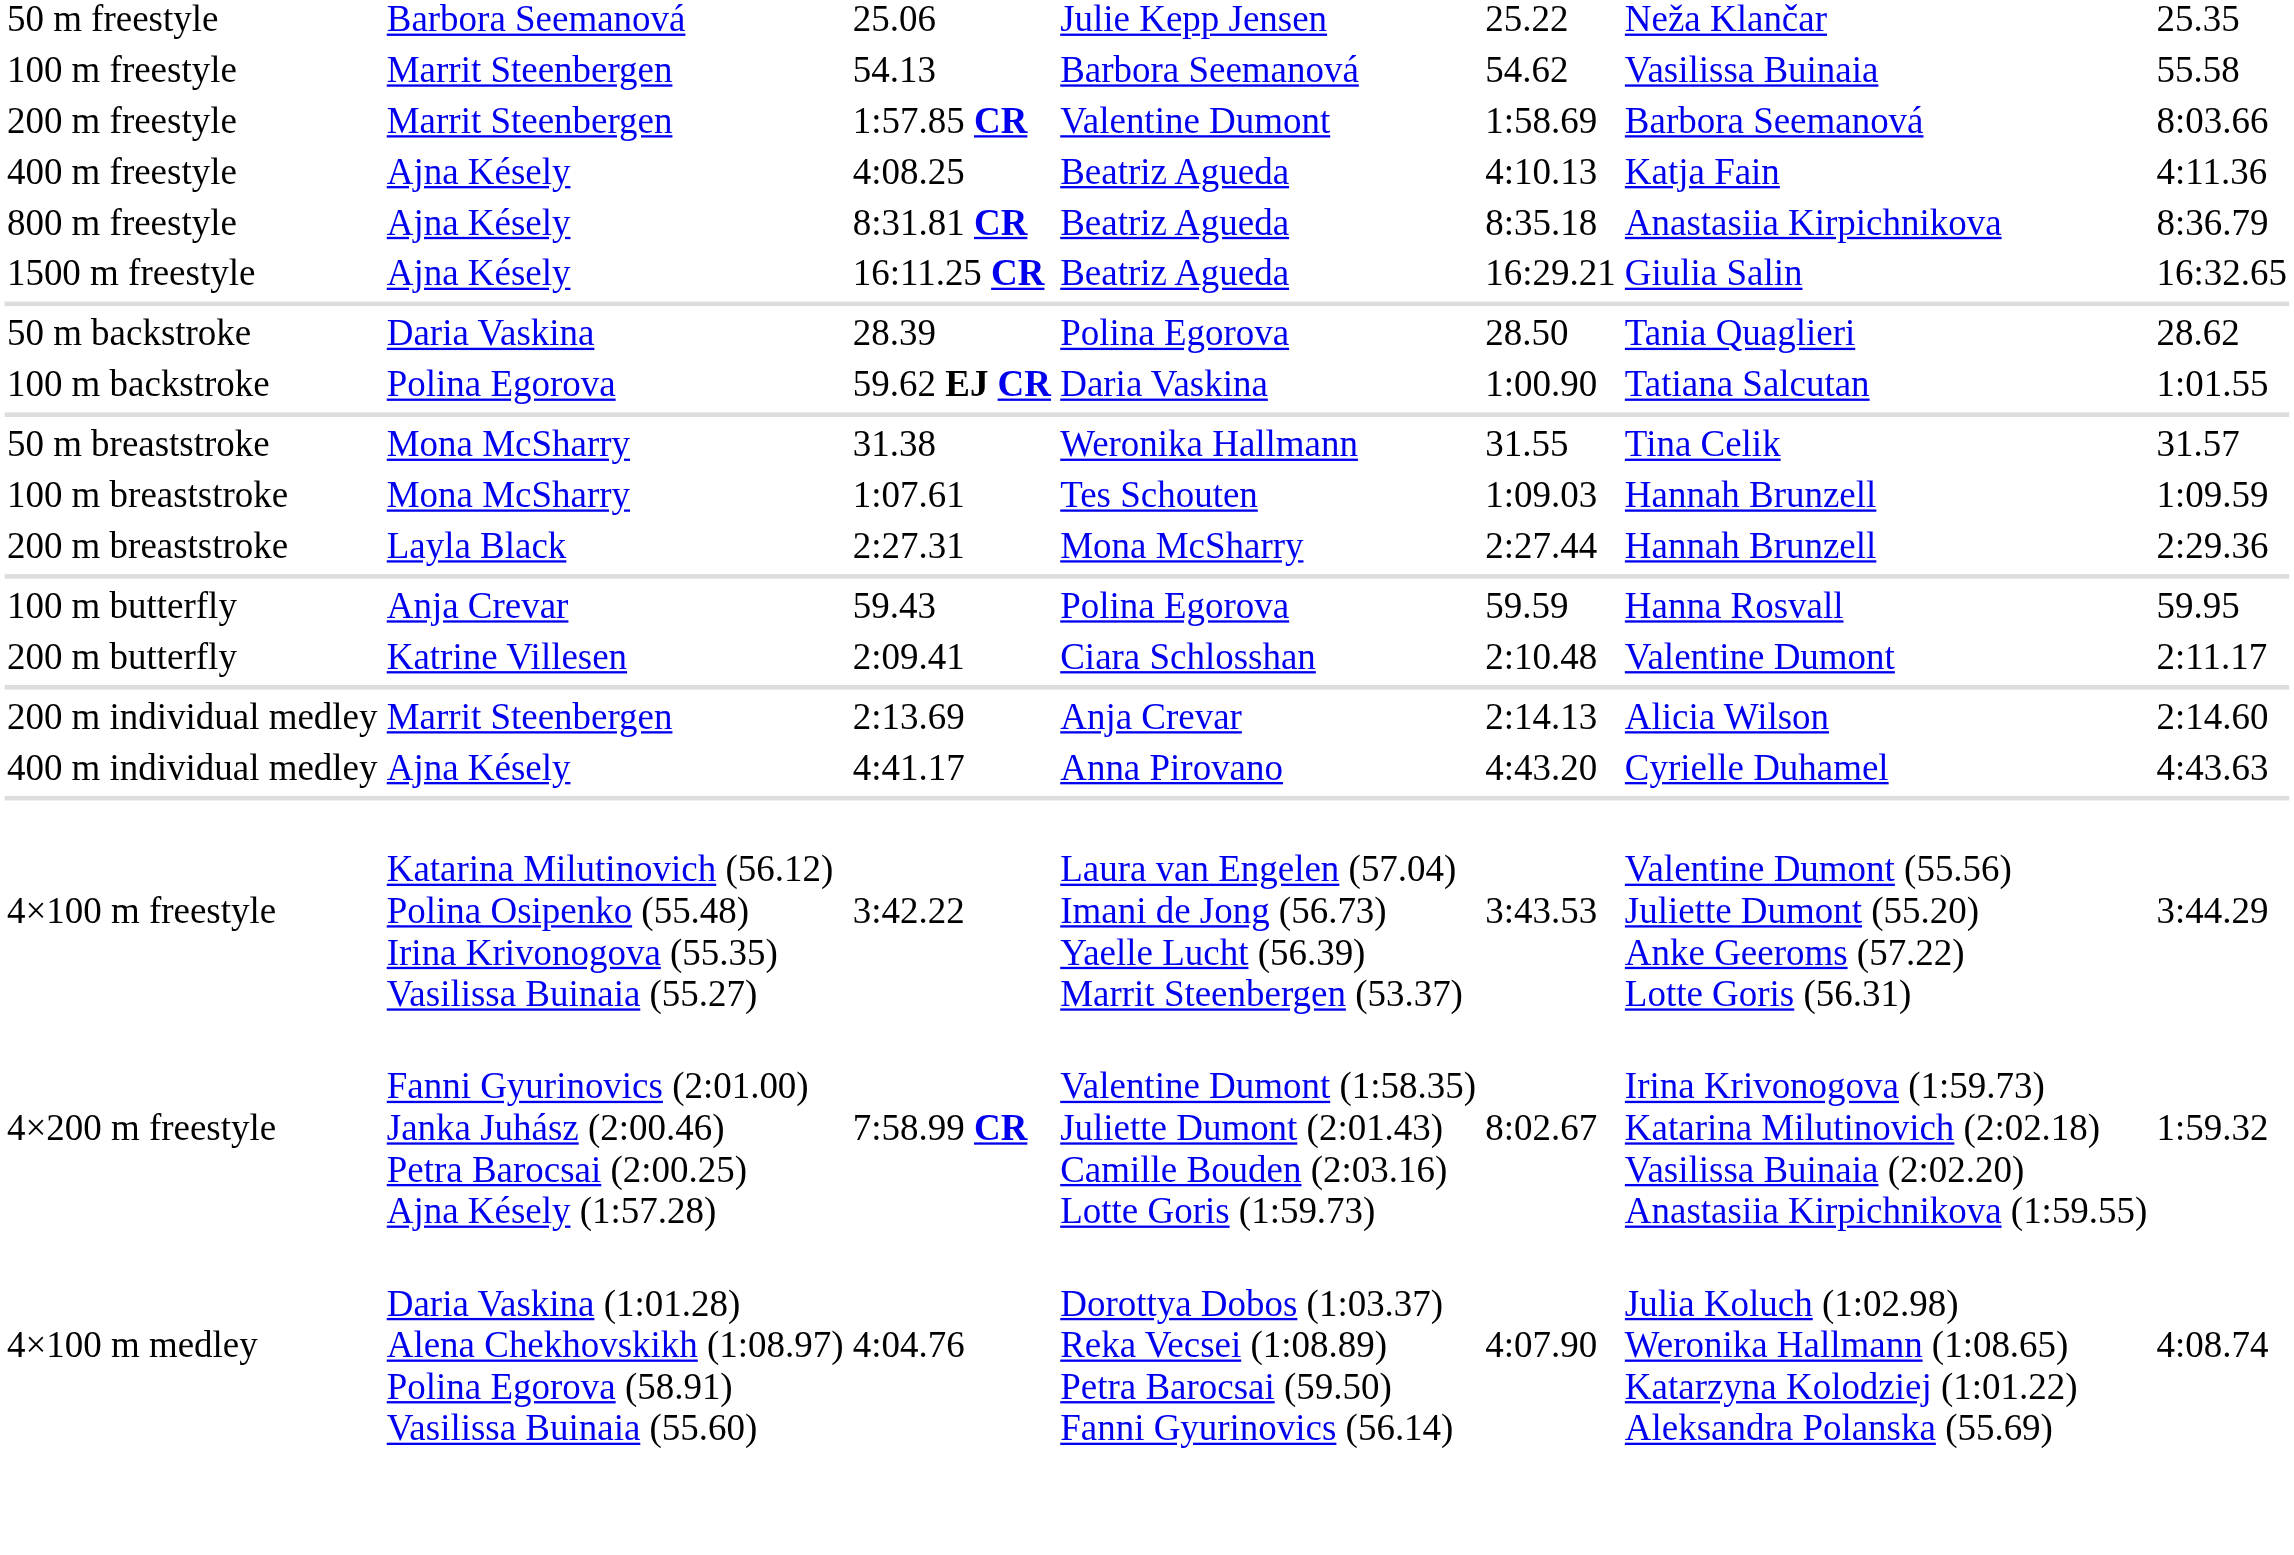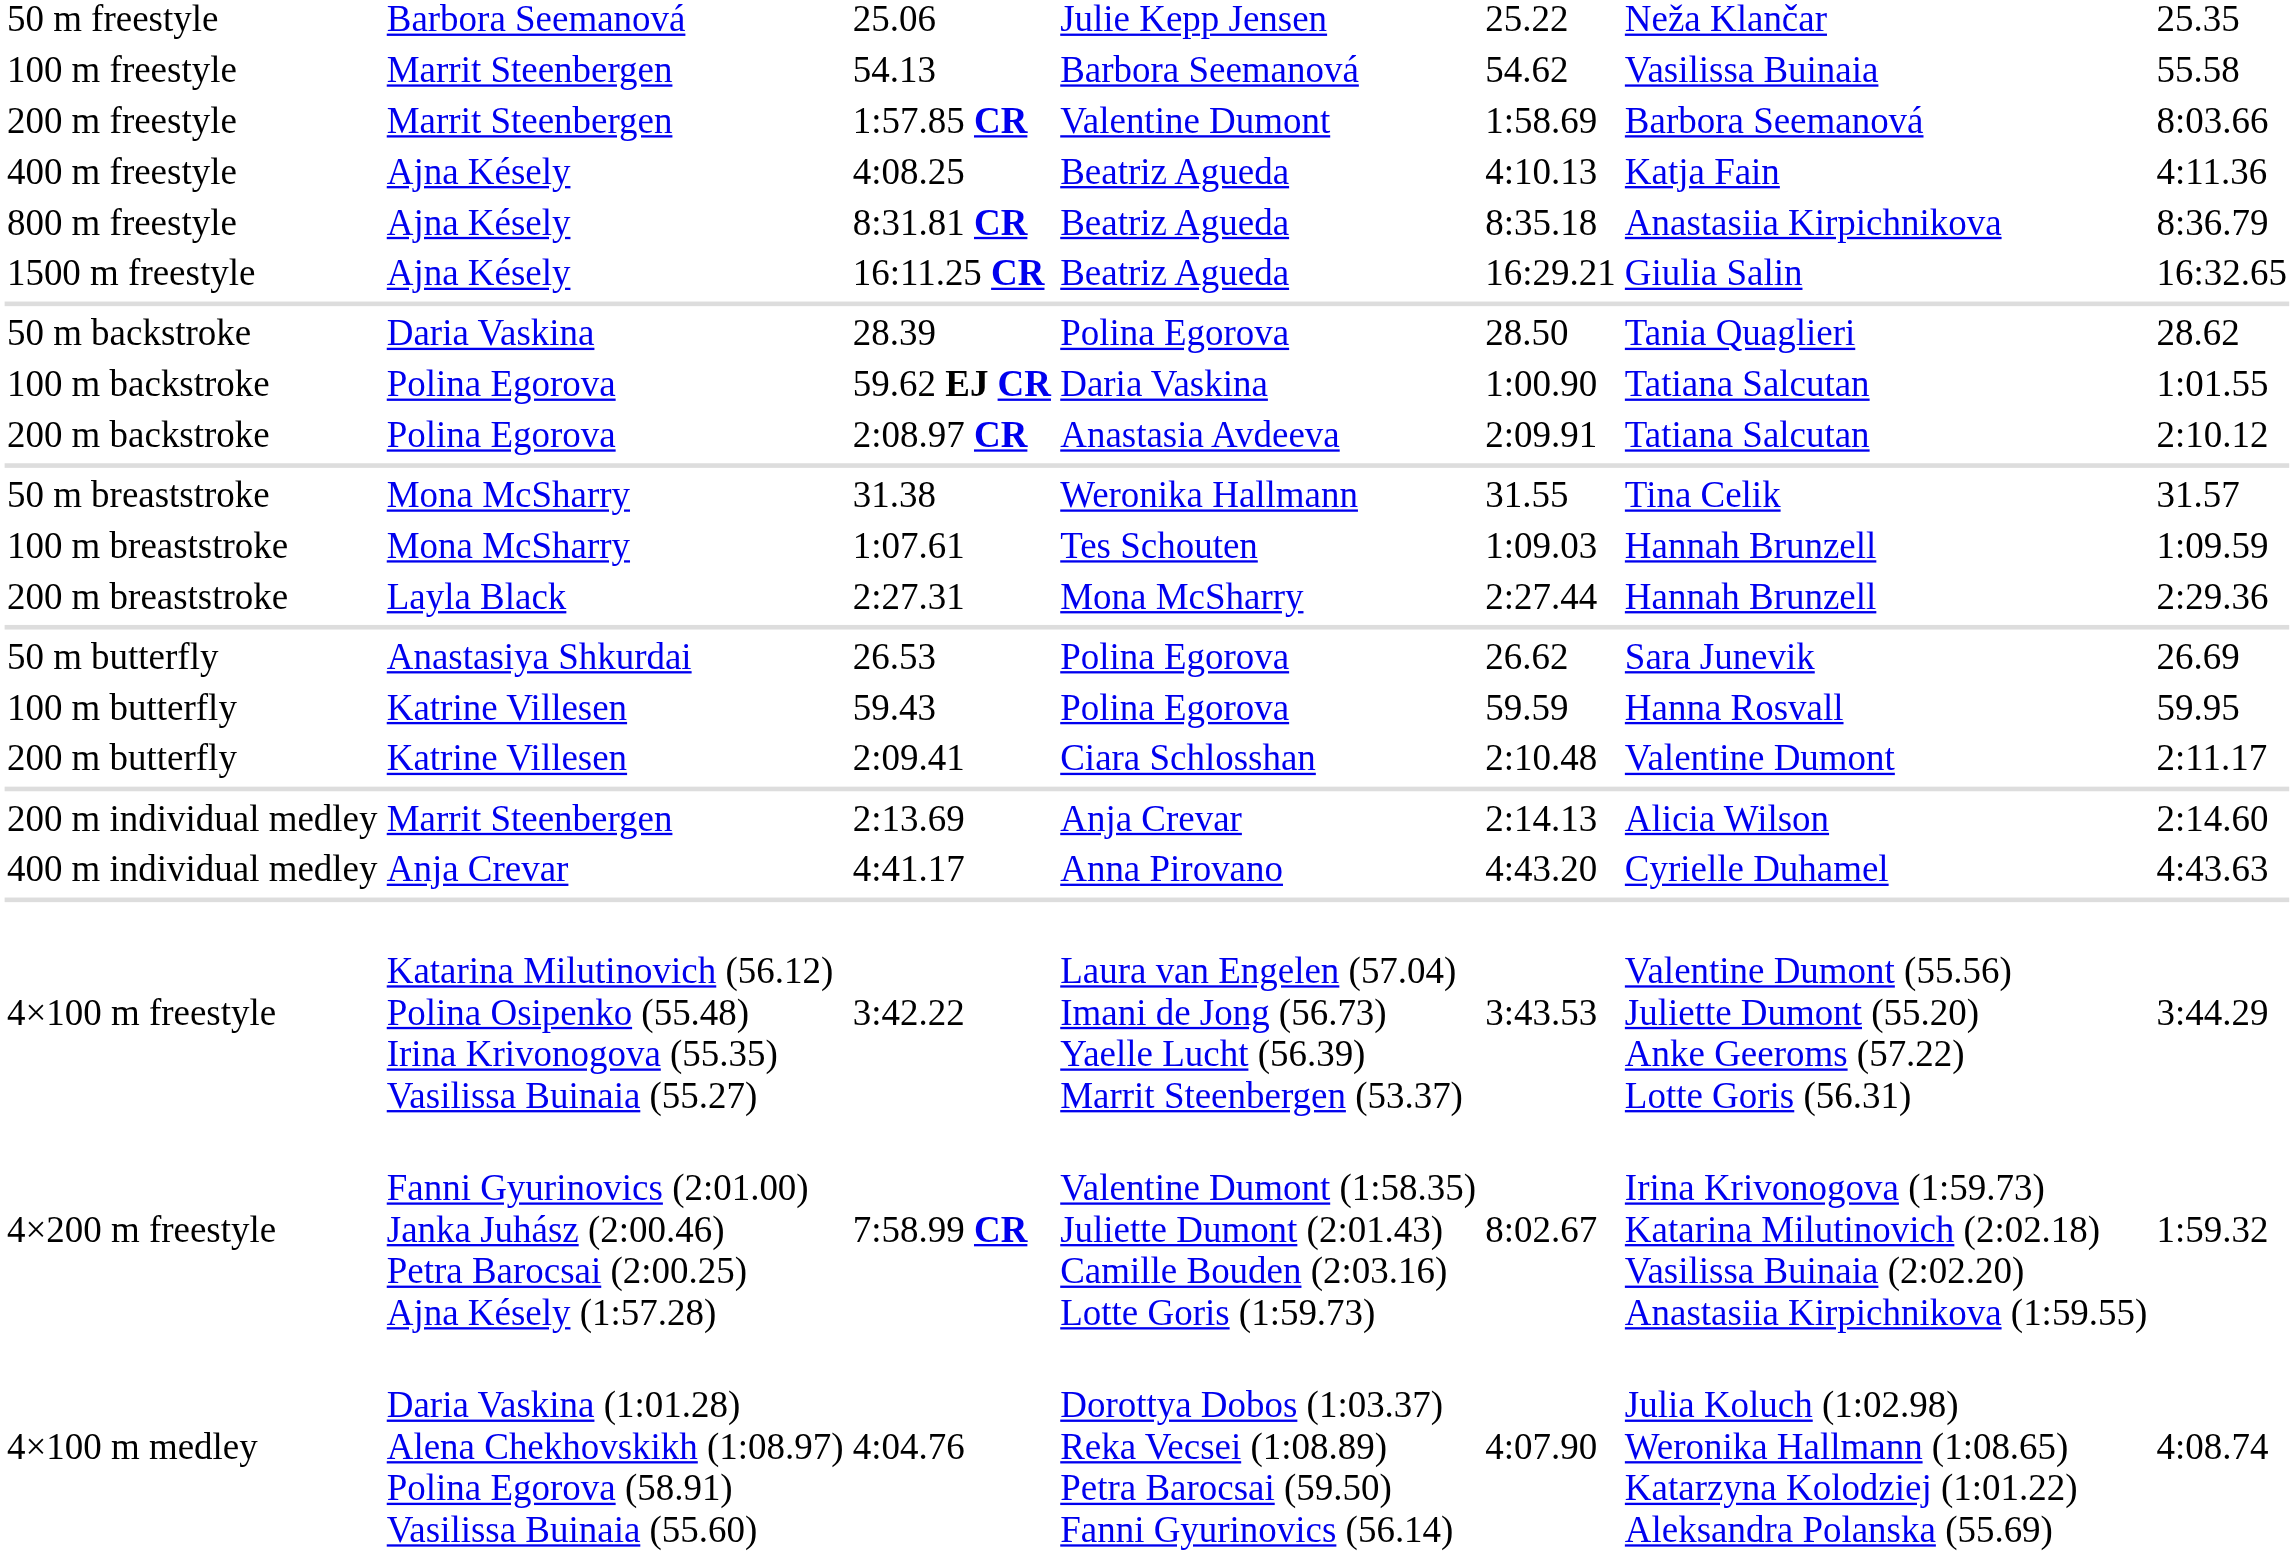 <table>
 <tr>
 <td>50 m freestyle</td>
 <td><a href='#'>Barbora Seemanová</a><br></td>
 <td>25.06</td>
 <td><a href='#'>Julie Kepp Jensen</a><br></td>
 <td>25.22</td>
 <td><a href='#'>Neža Klančar</a><br></td>
 <td>25.35</td>
 </tr>
 <tr>
 <td>100 m freestyle</td>
 <td><a href='#'>Marrit Steenbergen</a><br></td>
 <td>54.13</td>
 <td><a href='#'>Barbora Seemanová</a><br></td>
 <td>54.62</td>
 <td><a href='#'>Vasilissa Buinaia</a><br></td>
 <td>55.58</td>
 </tr>
 <tr>
 <td>200 m freestyle</td>
 <td><a href='#'>Marrit Steenbergen</a><br></td>
 <td>1:57.85 <strong><a href='#'>CR</a></strong></td>
 <td><a href='#'>Valentine Dumont</a><br></td>
 <td>1:58.69</td>
 <td><a href='#'>Barbora Seemanová</a><br></td>
 <td>8:03.66</td>
 </tr>
 <tr>
 <td>400 m freestyle</td>
 <td><a href='#'>Ajna Késely</a><br></td>
 <td>4:08.25</td>
 <td><a href='#'>Beatriz Agueda</a><br></td>
 <td>4:10.13</td>
 <td><a href='#'>Katja Fain</a><br></td>
 <td>4:11.36</td>
 </tr>
 <tr>
 <td>800 m freestyle</td>
 <td><a href='#'>Ajna Késely</a><br></td>
 <td>8:31.81 <strong><a href='#'>CR</a></strong></td>
 <td><a href='#'>Beatriz Agueda</a><br></td>
 <td>8:35.18</td>
 <td><a href='#'>Anastasiia Kirpichnikova</a><br></td>
 <td>8:36.79</td>
 </tr>
 <tr>
 <td>1500 m freestyle</td>
 <td><a href='#'>Ajna Késely</a><br></td>
 <td>16:11.25 <strong><a href='#'>CR</a></strong></td>
 <td><a href='#'>Beatriz Agueda</a><br></td>
 <td>16:29.21</td>
 <td><a href='#'>Giulia Salin</a><br></td>
 <td>16:32.65</td>
 </tr>
 <tr bgcolor=#DDDDDD>
 <td colspan=7></td>
 </tr>
 <tr>
 <td>50 m backstroke</td>
 <td><a href='#'>Daria Vaskina</a><br></td>
 <td>28.39</td>
 <td><a href='#'>Polina Egorova</a><br></td>
 <td>28.50</td>
 <td><a href='#'>Tania Quaglieri</a><br></td>
 <td>28.62</td>
 </tr>
 <tr>
 <td>100 m backstroke</td>
 <td><a href='#'>Polina Egorova</a><br></td>
 <td>59.62 <strong>EJ <a href='#'>CR</a></strong></td>
 <td><a href='#'>Daria Vaskina</a><br></td>
 <td>1:00.90</td>
 <td><a href='#'>Tatiana Salcutan</a><br></td>
 <td>1:01.55</td>
 </tr>
+<tr>
+<td>200 m backstroke</td>
+<td><a href='#'>Polina Egorova</a><br></td>
+<td>2:08.97 <strong><a href='#'>CR</a></strong></td>
+<td><a href='#'>Anastasia Avdeeva</a><br></td>
+<td>2:09.91</td>
+<td><a href='#'>Tatiana Salcutan</a><br></td>
+<td>2:10.12</td>
+</tr>
 <tr bgcolor=#DDDDDD>
 <td colspan=7></td>
 </tr>
 <tr>
 <td>50 m breaststroke</td>
 <td><a href='#'>Mona McSharry</a><br></td>
 <td>31.38</td>
 <td><a href='#'>Weronika Hallmann</a><br></td>
 <td>31.55</td>
 <td><a href='#'>Tina Celik</a><br></td>
 <td>31.57</td>
 </tr>
 <tr>
 <td>100 m breaststroke</td>
 <td><a href='#'>Mona McSharry</a><br></td>
 <td>1:07.61</td>
 <td><a href='#'>Tes Schouten</a><br></td>
 <td>1:09.03</td>
 <td><a href='#'>Hannah Brunzell</a><br></td>
 <td>1:09.59</td>
 </tr>
 <tr>
 <td>200 m breaststroke</td>
 <td><a href='#'>Layla Black</a><br></td>
 <td>2:27.31</td>
 <td><a href='#'>Mona McSharry</a><br></td>
 <td>2:27.44</td>
 <td><a href='#'>Hannah Brunzell</a><br></td>
 <td>2:29.36</td>
 </tr>
 <tr bgcolor=#DDDDDD>
 <td colspan=7></td>
 </tr>
 <tr>
+<td>50 m butterfly</td>
+<td><a href='#'>Anastasiya Shkurdai</a><br></td>
+<td>26.53</td>
+<td><a href='#'>Polina Egorova</a><br></td>
+<td>26.62</td>
+<td><a href='#'>Sara Junevik</a><br></td>
+<td>26.69</td>
+</tr>
+<tr>
 <td>100 m butterfly</td>
-<td><a href='#'>Anja Crevar</a><br></td>
+<td><a href='#'>Katrine Villesen</a><br></td>
 <td>59.43</td>
 <td><a href='#'>Polina Egorova</a><br></td>
 <td>59.59</td>
 <td><a href='#'>Hanna Rosvall</a><br></td>
 <td>59.95</td>
 </tr>
 <tr>
 <td>200 m butterfly</td>
 <td><a href='#'>Katrine Villesen</a><br></td>
 <td>2:09.41</td>
 <td><a href='#'>Ciara Schlosshan</a><br></td>
 <td>2:10.48</td>
 <td><a href='#'>Valentine Dumont</a><br></td>
 <td>2:11.17</td>
 </tr>
 <tr bgcolor=#DDDDDD>
 <td colspan=7></td>
 </tr>
 <tr>
 <td>200 m individual medley</td>
 <td><a href='#'>Marrit Steenbergen</a><br></td>
 <td>2:13.69</td>
 <td><a href='#'>Anja Crevar</a><br></td>
 <td>2:14.13</td>
 <td><a href='#'>Alicia Wilson</a><br></td>
 <td>2:14.60</td>
 </tr>
 <tr>
 <td>400 m individual medley</td>
-<td><a href='#'>Ajna Késely</a><br></td>
+<td><a href='#'>Anja Crevar</a><br></td>
 <td>4:41.17</td>
 <td><a href='#'>Anna Pirovano</a><br></td>
 <td>4:43.20</td>
 <td><a href='#'>Cyrielle Duhamel</a><br></td>
 <td>4:43.63</td>
 </tr>
 <tr bgcolor=#DDDDDD>
 <td colspan=7></td>
 </tr>
 <tr>
 <td>4×100 m freestyle</td>
 <td><br><a href='#'>Katarina Milutinovich</a> (56.12)<br><a href='#'>Polina Osipenko</a> (55.48)<br><a href='#'>Irina Krivonogova</a> (55.35)<br><a href='#'>Vasilissa Buinaia</a> (55.27)</td>
 <td>3:42.22</td>
 <td><br><a href='#'>Laura van Engelen</a> (57.04)<br><a href='#'>Imani de Jong</a> (56.73)<br><a href='#'>Yaelle Lucht</a> (56.39)<br><a href='#'>Marrit Steenbergen</a> (53.37)</td>
 <td>3:43.53</td>
 <td><br><a href='#'>Valentine Dumont</a> (55.56)<br><a href='#'>Juliette Dumont</a> (55.20)<br><a href='#'>Anke Geeroms</a> (57.22)<br><a href='#'>Lotte Goris</a> (56.31)</td>
 <td>3:44.29</td>
 </tr>
 <tr>
 <td>4×200 m freestyle</td>
 <td><br><a href='#'>Fanni Gyurinovics</a> (2:01.00)<br><a href='#'>Janka Juhász</a> (2:00.46)<br><a href='#'>Petra Barocsai</a> (2:00.25)<br><a href='#'>Ajna Késely</a> (1:57.28)</td>
 <td>7:58.99 <strong><a href='#'>CR</a></strong></td>
 <td><br><a href='#'>Valentine Dumont</a> (1:58.35)<br><a href='#'>Juliette Dumont</a> (2:01.43)<br><a href='#'>Camille Bouden</a> (2:03.16)<br><a href='#'>Lotte Goris</a> (1:59.73)</td>
 <td>8:02.67</td>
 <td><br><a href='#'>Irina Krivonogova</a> (1:59.73)<br><a href='#'>Katarina Milutinovich</a> (2:02.18)<br><a href='#'>Vasilissa Buinaia</a> (2:02.20)<br><a href='#'>Anastasiia Kirpichnikova</a> (1:59.55)</td>
 <td>1:59.32</td>
 </tr>
 <tr>
 <td>4×100 m medley</td>
 <td><br><a href='#'>Daria Vaskina</a> (1:01.28)<br><a href='#'>Alena Chekhovskikh</a> (1:08.97)<br><a href='#'>Polina Egorova</a> (58.91)<br><a href='#'>Vasilissa Buinaia</a> (55.60)</td>
 <td>4:04.76</td>
 <td><br><a href='#'>Dorottya Dobos</a> (1:03.37)<br><a href='#'>Reka Vecsei</a> (1:08.89)<br><a href='#'>Petra Barocsai</a> (59.50)<br><a href='#'>Fanni Gyurinovics</a> (56.14)</td>
 <td>4:07.90</td>
 <td><br><a href='#'>Julia Koluch</a> (1:02.98)<br><a href='#'>Weronika Hallmann</a> (1:08.65)<br><a href='#'>Katarzyna Kolodziej</a> (1:01.22)<br><a href='#'>Aleksandra Polanska</a> (55.69)</td>
 <td>4:08.74</td>
 </tr>
 <tr>
 </tr>
 </table>
